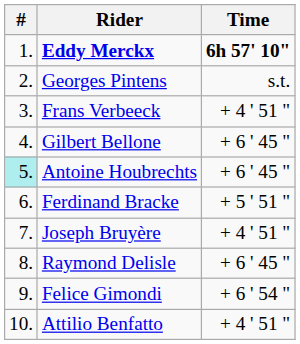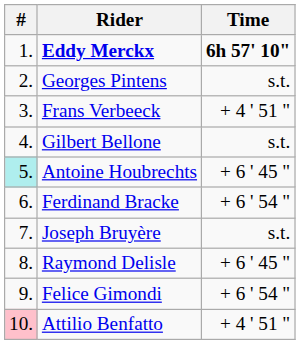 <table class=wikitable>
 <tr>
 <th>#</th>
 <th>Rider</th>
 <th>Time</th>
 </tr>
 <tr>
 <td align="right">1.</td>
 <td> <strong><a href='#'>Eddy Merckx</a></strong></td>
 <td align="right"><strong>6h 57' 10"</strong></td>
 </tr>
 <tr>
 <td align="right">2.</td>
 <td> <a href='#'>Georges Pintens</a></td>
 <td align="right">s.t.</td>
 </tr>
 <tr>
 <td align="right">3.</td>
 <td> <a href='#'>Frans Verbeeck</a></td>
 <td align="right">+ 4 ' 51 "</td>
 </tr>
 <tr>
 <td align="right">4.</td>
 <td> <a href='#'>Gilbert Bellone</a></td>
-<td align="right">+ 6 ' 45 "</td>
+<td align="right">s.t.</td>
 </tr>
 <tr>
 <td align="right" style="background: paleturquoise;">5.</td>
 <td> <a href='#'>Antoine Houbrechts</a></td>
 <td align="right">+ 6 ' 45 "</td>
 </tr>
 <tr>
 <td align="right">6.</td>
 <td> <a href='#'>Ferdinand Bracke</a></td>
-<td align="right">+ 5 ' 51 "</td>
+<td align="right">+ 6 ' 54 "</td>
 </tr>
 <tr>
 <td align="right">7.</td>
 <td> <a href='#'>Joseph Bruyère</a></td>
-<td align="right">+ 4 ' 51 "</td>
+<td align="right">s.t.</td>
 </tr>
 <tr>
 <td align="right">8.</td>
 <td> <a href='#'>Raymond Delisle</a></td>
 <td align="right">+ 6 ' 45 "</td>
 </tr>
 <tr>
 <td align="right">9.</td>
 <td> <a href='#'>Felice Gimondi</a></td>
 <td align="right">+ 6 ' 54 "</td>
 </tr>
 <tr>
-<td align="right">10.</td>
+<td align="right" style="background: pink;">10.</td>
 <td> <a href='#'>Attilio Benfatto</a></td>
 <td align="right">+ 4 ' 51 "</td>
 </tr>
 </table>
